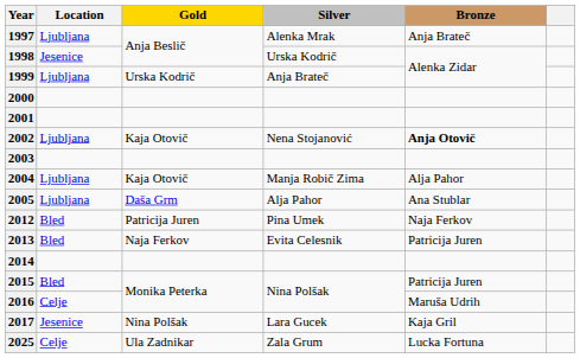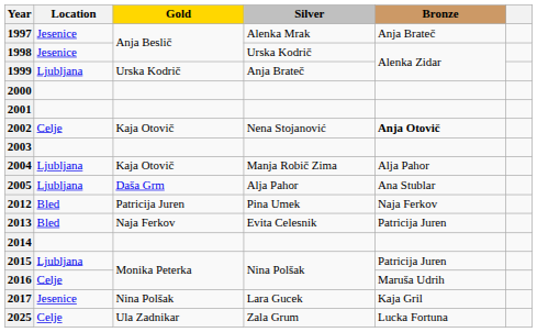 <table class="wikitable unsortable" style="text-align:left; width:80%">
 <tr>
 <th scope="col" style="text-align:center; width:5%">Year</th>
 <th scope="col" style="text-align:center; width:15%">Location</th>
 <td scope="col" style="text-align:center; width:25%; background:gold"><strong>Gold</strong></td>
 <td scope="col" style="text-align:center; width:25%; background:silver"><strong>Silver</strong></td>
 <td scope="col" style="text-align:center; width:25%; background:#c96"><strong>Bronze</strong></td>
 <th scope="col" style="text-align:center; width:5%"></th>
 </tr>
 <tr>
 <th style="text-align: left;">1997</th>
-<td><a href='#'>Ljubljana</a></td>
+<td><a href='#'>Jesenice</a></td>
 <td rowspan="2">Anja Beslič</td>
 <td>Alenka Mrak</td>
 <td>Anja Brateč</td>
 <td></td>
 </tr>
 <tr>
 <th style="text-align: left;">1998</th>
 <td><a href='#'>Jesenice</a></td>
 <td>Urska Kodrič</td>
 <td rowspan="2">Alenka Zidar</td>
 <td></td>
 </tr>
 <tr>
 <th style="text-align: left;">1999</th>
 <td><a href='#'>Ljubljana</a></td>
 <td>Urska Kodrič</td>
 <td>Anja Brateč</td>
 <td></td>
 </tr>
 <tr>
 <th style="text-align: left;">2000</th>
 <td></td>
 <td></td>
 <td></td>
 <td></td>
 <td></td>
 </tr>
 <tr>
 <th style="text-align: left;">2001</th>
 <td></td>
 <td></td>
 <td></td>
 <td></td>
 <td></td>
 </tr>
 <tr>
 <th style="text-align: left;">2002</th>
-<td><a href='#'>Ljubljana</a></td>
+<td><a href='#'>Celje</a></td>
 <td>Kaja Otovič</td>
 <td>Nena Stojanović</td>
 <td><strong>Anja Otovič</strong></td>
 <td></td>
 </tr>
 <tr>
 <th style="text-align: left;">2003</th>
 <td></td>
 <td></td>
 <td></td>
 <td></td>
 <td></td>
 </tr>
 <tr>
 <th style="text-align: left;">2004</th>
 <td><a href='#'>Ljubljana</a></td>
 <td>Kaja Otovič</td>
 <td>Manja Robič Zima</td>
 <td>Alja Pahor</td>
 <td></td>
 </tr>
 <tr>
 <th style="text-align: left;">2005</th>
 <td><a href='#'>Ljubljana</a></td>
 <td><a href='#'>Daša Grm</a></td>
 <td>Alja Pahor</td>
 <td>Ana Stublar</td>
 <td></td>
 </tr>
 <tr>
 <th style="text-align: left;">2012</th>
 <td><a href='#'>Bled</a></td>
 <td>Patricija Juren</td>
 <td>Pina Umek</td>
 <td>Naja Ferkov</td>
 <td></td>
 </tr>
 <tr>
 <th style="text-align: left;">2013</th>
 <td><a href='#'>Bled</a></td>
 <td>Naja Ferkov</td>
 <td>Evita Celesnik</td>
 <td>Patricija Juren</td>
 <td></td>
 </tr>
 <tr>
 <th style="text-align: left;">2014</th>
 <td></td>
 <td></td>
 <td></td>
 <td></td>
 <td></td>
 </tr>
 <tr>
 <th style="text-align: left;">2015</th>
-<td><a href='#'>Bled</a></td>
+<td><a href='#'>Ljubljana</a></td>
 <td rowspan="2">Monika Peterka</td>
 <td rowspan="2">Nina Polšak</td>
 <td>Patricija Juren</td>
 <td></td>
 </tr>
 <tr>
 <th style="text-align: left;">2016</th>
 <td><a href='#'>Celje</a></td>
 <td>Maruša Udrih</td>
 <td></td>
 </tr>
 <tr>
 <th style="text-align: left;">2017</th>
 <td><a href='#'>Jesenice</a></td>
 <td>Nina Polšak</td>
 <td>Lara Gucek</td>
 <td>Kaja Gril</td>
 <td></td>
 </tr>
 <tr>
 <th scope="row" style="text-align:left">2025</th>
 <td><a href='#'>Celje</a></td>
 <td>Ula Zadnikar</td>
 <td>Zala Grum</td>
 <td>Lucka Fortuna</td>
 <td></td>
 </tr>
 </table>
